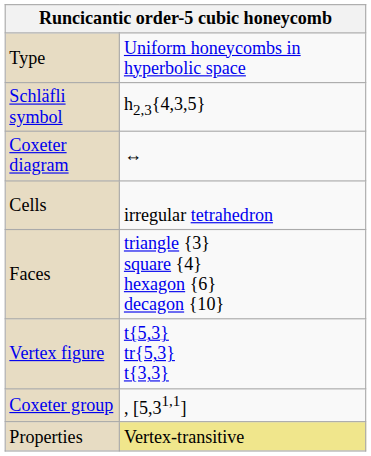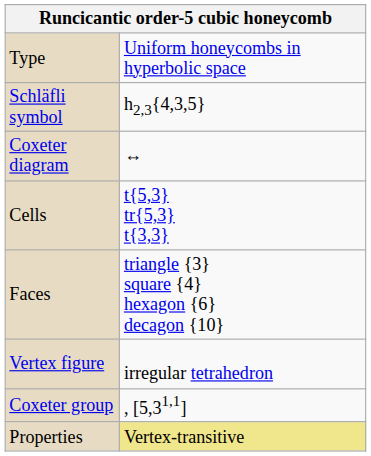 <table class="wikitable" align="right" style="margin-left:10px" width="320">
 <tr>
 <th bgcolor=#e7dcc3 colspan=2>Runcicantic order-5 cubic honeycomb</th>
 </tr>
 <tr>
 <td bgcolor=#e7dcc3>Type</td>
 <td><a href='#'>Uniform honeycombs in hyperbolic space</a></td>
 </tr>
 <tr>
 <td bgcolor=#e7dcc3><a href='#'>Schläfli symbol</a></td>
 <td>h<sub>2,3</sub>{4,3,5}</td>
 </tr>
 <tr>
 <td bgcolor=#e7dcc3><a href='#'>Coxeter diagram</a></td>
 <td> ↔ </td>
 </tr>
 <tr>
 <td bgcolor=#e7dcc3>Cells</td>
-<td><br>irregular <a href='#'>tetrahedron</a></td>
+<td><a href='#'>t{5,3}</a> <br><a href='#'>tr{5,3}</a> <br><a href='#'>t{3,3}</a> </td>
 </tr>
 <tr>
 <td bgcolor=#e7dcc3>Faces</td>
 <td><a href='#'>triangle</a> {3}<br><a href='#'>square</a> {4}<br><a href='#'>hexagon</a> {6}<br><a href='#'>decagon</a> {10}</td>
 </tr>
 <tr>
 <td bgcolor=#e7dcc3><a href='#'>Vertex figure</a></td>
-<td><a href='#'>t{5,3}</a> <br><a href='#'>tr{5,3}</a> <br><a href='#'>t{3,3}</a> </td>
+<td><br>irregular <a href='#'>tetrahedron</a></td>
 </tr>
 <tr>
 <td bgcolor=#e7dcc3><a href='#'>Coxeter group</a></td>
 <td>, [5,3<sup>1,1</sup>]</td>
 </tr>
 <tr>
 <td bgcolor=#e7dcc3>Properties</td>
 <td style="background: khaki;">Vertex-transitive</td>
 </tr>
 </table>
